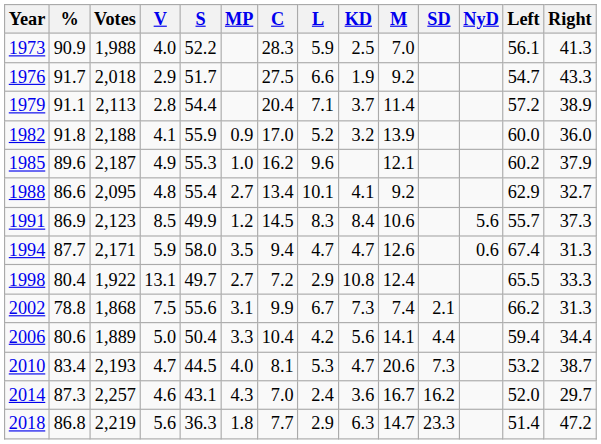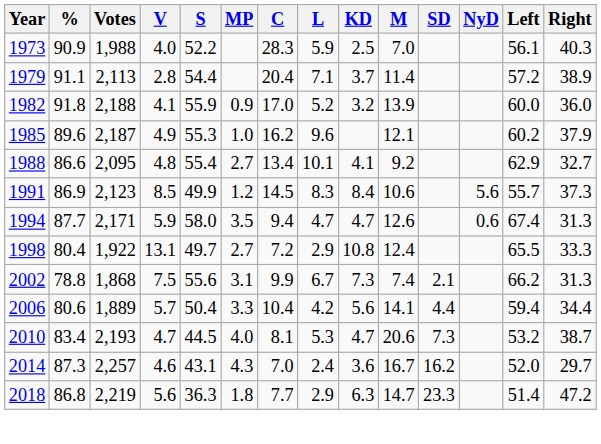 <table class="wikitable sortable" style=text-align:right>
 <tr>
 <th>Year</th>
 <th>%</th>
 <th>Votes</th>
 <th><a href='#'>V</a></th>
 <th><a href='#'>S</a></th>
 <th><a href='#'>MP</a></th>
 <th><a href='#'>C</a></th>
 <th><a href='#'>L</a></th>
 <th><a href='#'>KD</a></th>
 <th><a href='#'>M</a></th>
 <th><a href='#'>SD</a></th>
 <th><a href='#'>NyD</a></th>
 <th>Left</th>
 <th>Right</th>
 </tr>
 <tr>
 <td align=left><a href='#'>1973</a></td>
 <td>90.9</td>
 <td>1,988</td>
 <td>4.0</td>
 <td>52.2</td>
 <td></td>
 <td>28.3</td>
 <td>5.9</td>
 <td>2.5</td>
 <td>7.0</td>
 <td></td>
 <td></td>
 <td>56.1</td>
-<td>41.3</td>
-</tr>
-<tr>
-<td align=left><a href='#'>1976</a></td>
-<td>91.7</td>
-<td>2,018</td>
-<td>2.9</td>
-<td>51.7</td>
-<td></td>
-<td>27.5</td>
-<td>6.6</td>
-<td>1.9</td>
-<td>9.2</td>
-<td></td>
-<td></td>
-<td>54.7</td>
-<td>43.3</td>
+<td>40.3</td>
 </tr>
 <tr>
 <td align=left><a href='#'>1979</a></td>
 <td>91.1</td>
 <td>2,113</td>
 <td>2.8</td>
 <td>54.4</td>
 <td></td>
 <td>20.4</td>
 <td>7.1</td>
 <td>3.7</td>
 <td>11.4</td>
 <td></td>
 <td></td>
 <td>57.2</td>
 <td>38.9</td>
 </tr>
 <tr>
 <td align=left><a href='#'>1982</a></td>
 <td>91.8</td>
 <td>2,188</td>
 <td>4.1</td>
 <td>55.9</td>
 <td>0.9</td>
 <td>17.0</td>
 <td>5.2</td>
 <td>3.2</td>
 <td>13.9</td>
 <td></td>
 <td></td>
 <td>60.0</td>
 <td>36.0</td>
 </tr>
 <tr>
 <td align=left><a href='#'>1985</a></td>
 <td>89.6</td>
 <td>2,187</td>
 <td>4.9</td>
 <td>55.3</td>
 <td>1.0</td>
 <td>16.2</td>
 <td>9.6</td>
 <td></td>
 <td>12.1</td>
 <td></td>
 <td></td>
 <td>60.2</td>
 <td>37.9</td>
 </tr>
 <tr>
 <td align=left><a href='#'>1988</a></td>
 <td>86.6</td>
 <td>2,095</td>
 <td>4.8</td>
 <td>55.4</td>
 <td>2.7</td>
 <td>13.4</td>
 <td>10.1</td>
 <td>4.1</td>
 <td>9.2</td>
 <td></td>
 <td></td>
 <td>62.9</td>
 <td>32.7</td>
 </tr>
 <tr>
 <td align=left><a href='#'>1991</a></td>
 <td>86.9</td>
 <td>2,123</td>
 <td>8.5</td>
 <td>49.9</td>
 <td>1.2</td>
 <td>14.5</td>
 <td>8.3</td>
 <td>8.4</td>
 <td>10.6</td>
 <td></td>
 <td>5.6</td>
 <td>55.7</td>
 <td>37.3</td>
 </tr>
 <tr>
 <td align=left><a href='#'>1994</a></td>
 <td>87.7</td>
 <td>2,171</td>
 <td>5.9</td>
 <td>58.0</td>
 <td>3.5</td>
 <td>9.4</td>
 <td>4.7</td>
 <td>4.7</td>
 <td>12.6</td>
 <td></td>
 <td>0.6</td>
 <td>67.4</td>
 <td>31.3</td>
 </tr>
 <tr>
 <td align=left><a href='#'>1998</a></td>
 <td>80.4</td>
 <td>1,922</td>
 <td>13.1</td>
 <td>49.7</td>
 <td>2.7</td>
 <td>7.2</td>
 <td>2.9</td>
 <td>10.8</td>
 <td>12.4</td>
 <td></td>
 <td></td>
 <td>65.5</td>
 <td>33.3</td>
 </tr>
 <tr>
 <td align=left><a href='#'>2002</a></td>
 <td>78.8</td>
 <td>1,868</td>
 <td>7.5</td>
 <td>55.6</td>
 <td>3.1</td>
 <td>9.9</td>
 <td>6.7</td>
 <td>7.3</td>
 <td>7.4</td>
 <td>2.1</td>
 <td></td>
 <td>66.2</td>
 <td>31.3</td>
 </tr>
 <tr>
 <td align=left><a href='#'>2006</a></td>
 <td>80.6</td>
 <td>1,889</td>
-<td>5.0</td>
+<td>5.7</td>
 <td>50.4</td>
 <td>3.3</td>
 <td>10.4</td>
 <td>4.2</td>
 <td>5.6</td>
 <td>14.1</td>
 <td>4.4</td>
 <td></td>
 <td>59.4</td>
 <td>34.4</td>
 </tr>
 <tr>
 <td align=left><a href='#'>2010</a></td>
 <td>83.4</td>
 <td>2,193</td>
 <td>4.7</td>
 <td>44.5</td>
 <td>4.0</td>
 <td>8.1</td>
 <td>5.3</td>
 <td>4.7</td>
 <td>20.6</td>
 <td>7.3</td>
 <td></td>
 <td>53.2</td>
 <td>38.7</td>
 </tr>
 <tr>
 <td align=left><a href='#'>2014</a></td>
 <td>87.3</td>
 <td>2,257</td>
 <td>4.6</td>
 <td>43.1</td>
 <td>4.3</td>
 <td>7.0</td>
 <td>2.4</td>
 <td>3.6</td>
 <td>16.7</td>
 <td>16.2</td>
 <td></td>
 <td>52.0</td>
 <td>29.7</td>
 </tr>
 <tr>
 <td align=left><a href='#'>2018</a></td>
 <td>86.8</td>
 <td>2,219</td>
 <td>5.6</td>
 <td>36.3</td>
 <td>1.8</td>
 <td>7.7</td>
 <td>2.9</td>
 <td>6.3</td>
 <td>14.7</td>
 <td>23.3</td>
 <td></td>
 <td>51.4</td>
 <td>47.2</td>
 </tr>
 </table>
